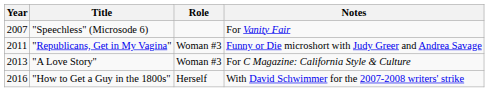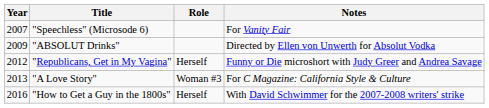 <table class="wikitable">
 <tr>
 <th>Year</th>
 <th>Title</th>
 <th>Role</th>
 <th>Notes</th>
 </tr>
 <tr>
 <td>2007</td>
 <td>"Speechless" (Microsode 6)</td>
 <td></td>
 <td>For <a href='#'><em>Vanity Fair</em></a></td>
 </tr>
 <tr>
-<td>2011</td>
+<td>2009</td>
+<td>"ABSOLUT Drinks"</td>
+<td></td>
+<td>Directed by <a href='#'>Ellen von Unwerth</a> for <a href='#'>Absolut Vodka</a></td>
+</tr>
+<tr>
+<td>2012</td>
 <td>"<a href='#'>Republicans, Get in My Vagina</a>"</td>
-<td>Woman #3</td>
+<td>Herself</td>
 <td><a href='#'>Funny or Die</a> microshort with <a href='#'>Judy Greer</a> and <a href='#'>Andrea Savage</a></td>
 </tr>
 <tr>
 <td>2013</td>
 <td>"A Love Story"</td>
 <td>Woman #3</td>
 <td>For <em>C Magazine: California Style & Culture</em></td>
 </tr>
 <tr>
 <td>2016</td>
 <td>"How to Get a Guy in the 1800s"</td>
 <td>Herself</td>
 <td>With <a href='#'>David Schwimmer</a> for the <a href='#'>2007-2008 writers' strike</a></td>
 </tr>
 </table>
